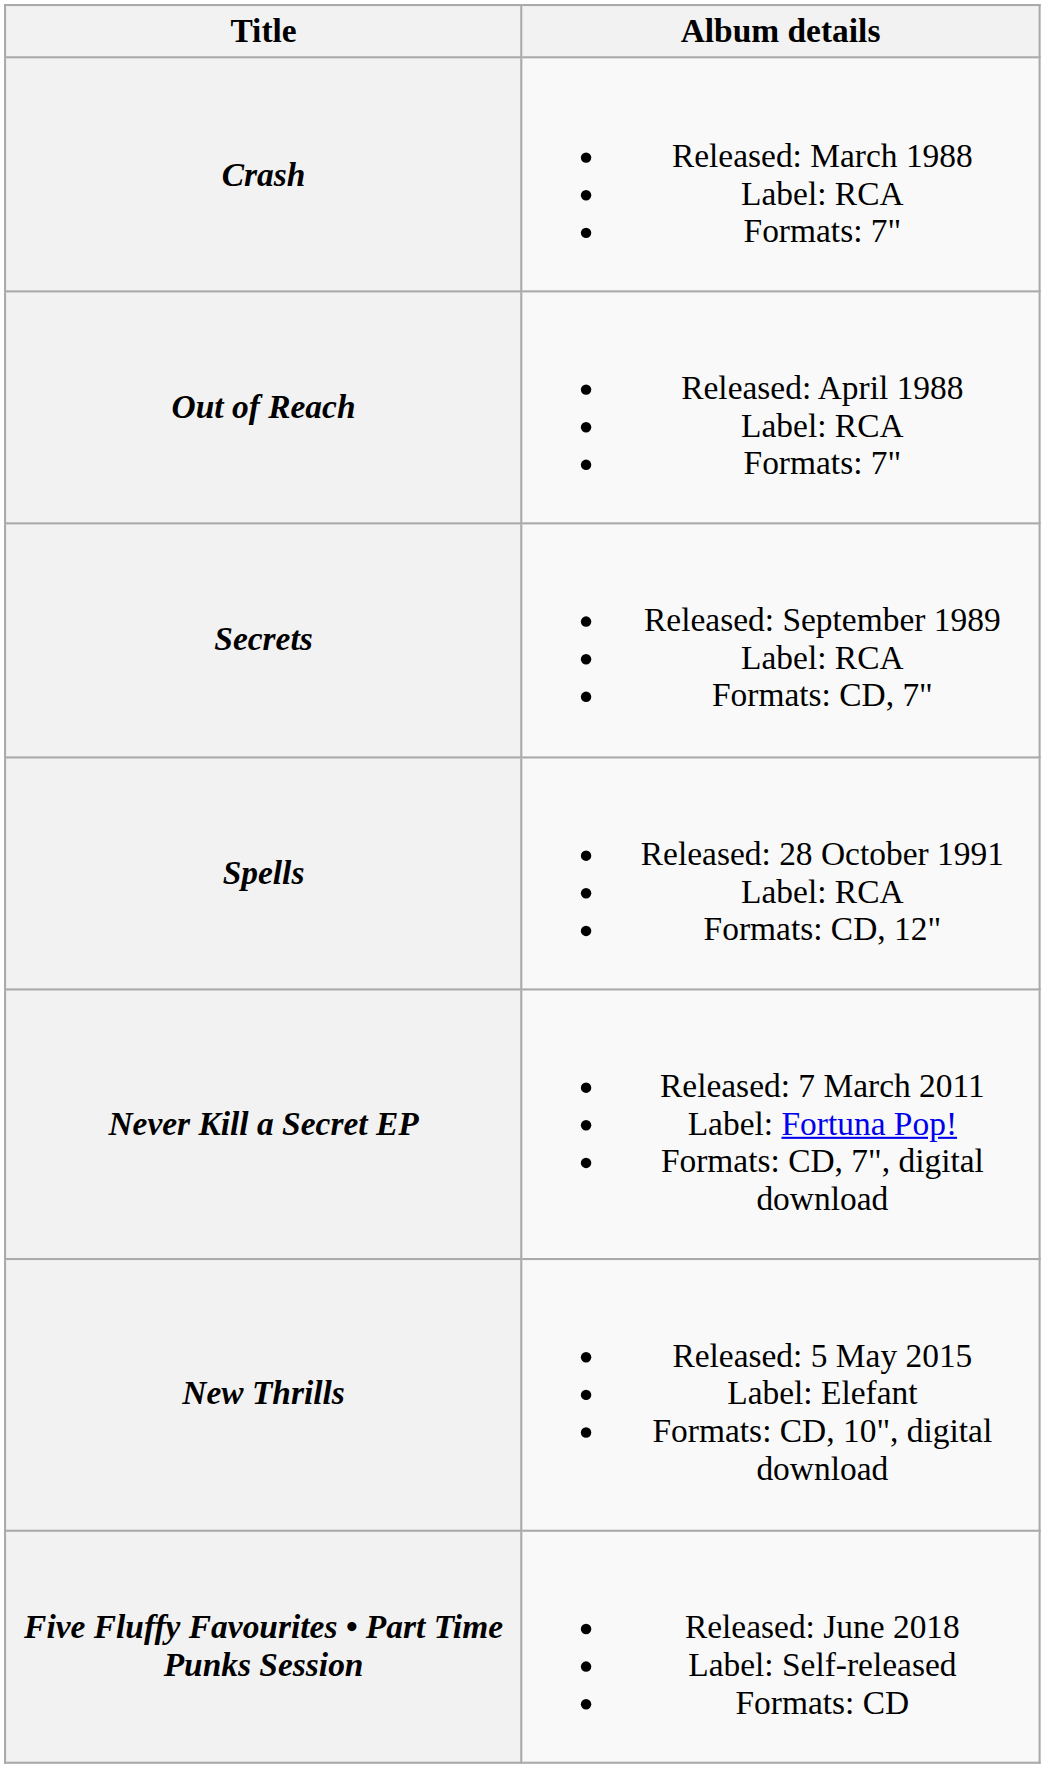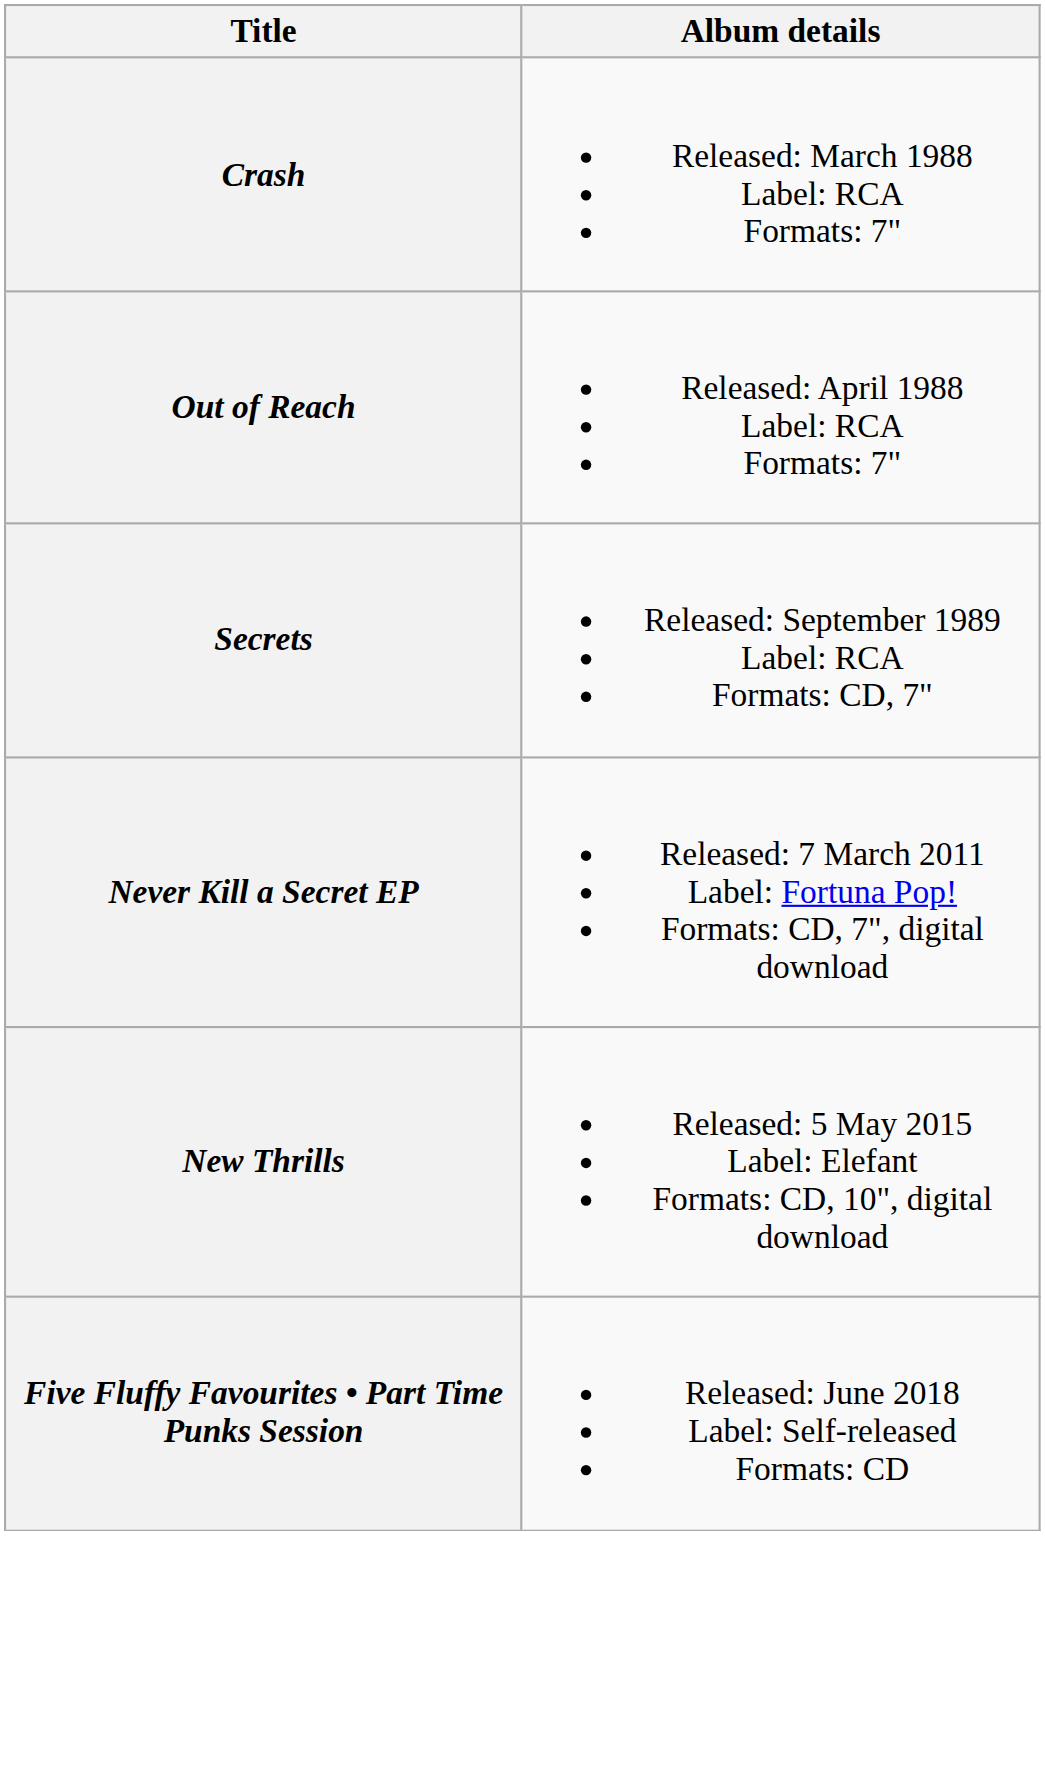 <table class="wikitable plainrowheaders" style="text-align:center;">
 <tr>
 <th scope="col" style="width:15em;">Title</th>
 <th scope="col" style="width:15em;">Album details</th>
 </tr>
 <tr>
 <th scope="row"><em>Crash</em></th>
 <td><br><ul><li>Released: March 1988</li><li>Label: RCA</li><li>Formats: 7"</li></ul></td>
 </tr>
 <tr>
 <th scope="row"><em>Out of Reach</em></th>
 <td><br><ul><li>Released: April 1988</li><li>Label: RCA</li><li>Formats: 7"</li></ul></td>
 </tr>
 <tr>
 <th scope="row"><em>Secrets</em></th>
 <td><br><ul><li>Released: September 1989</li><li>Label: RCA</li><li>Formats: CD, 7"</li></ul></td>
 </tr>
 <tr>
-<th scope="row"><em>Spells</em></th>
-<td><br><ul><li>Released: 28 October 1991</li><li>Label: RCA</li><li>Formats: CD, 12"</li></ul></td>
-</tr>
-<tr>
 <th scope="row"><em>Never Kill a Secret EP</em></th>
 <td><br><ul><li>Released: 7 March 2011</li><li>Label: <a href='#'>Fortuna Pop!</a></li><li>Formats: CD, 7", digital download</li></ul></td>
 </tr>
 <tr>
 <th scope="row"><em>New Thrills</em></th>
 <td><br><ul><li>Released: 5 May 2015</li><li>Label: Elefant</li><li>Formats: CD, 10", digital download</li></ul></td>
 </tr>
 <tr>
 <th scope="row"><em>Five Fluffy Favourites • Part Time Punks Session</em></th>
 <td><br><ul><li>Released: June 2018</li><li>Label: Self-released</li><li>Formats: CD</li></ul></td>
 </tr>
 </table>
